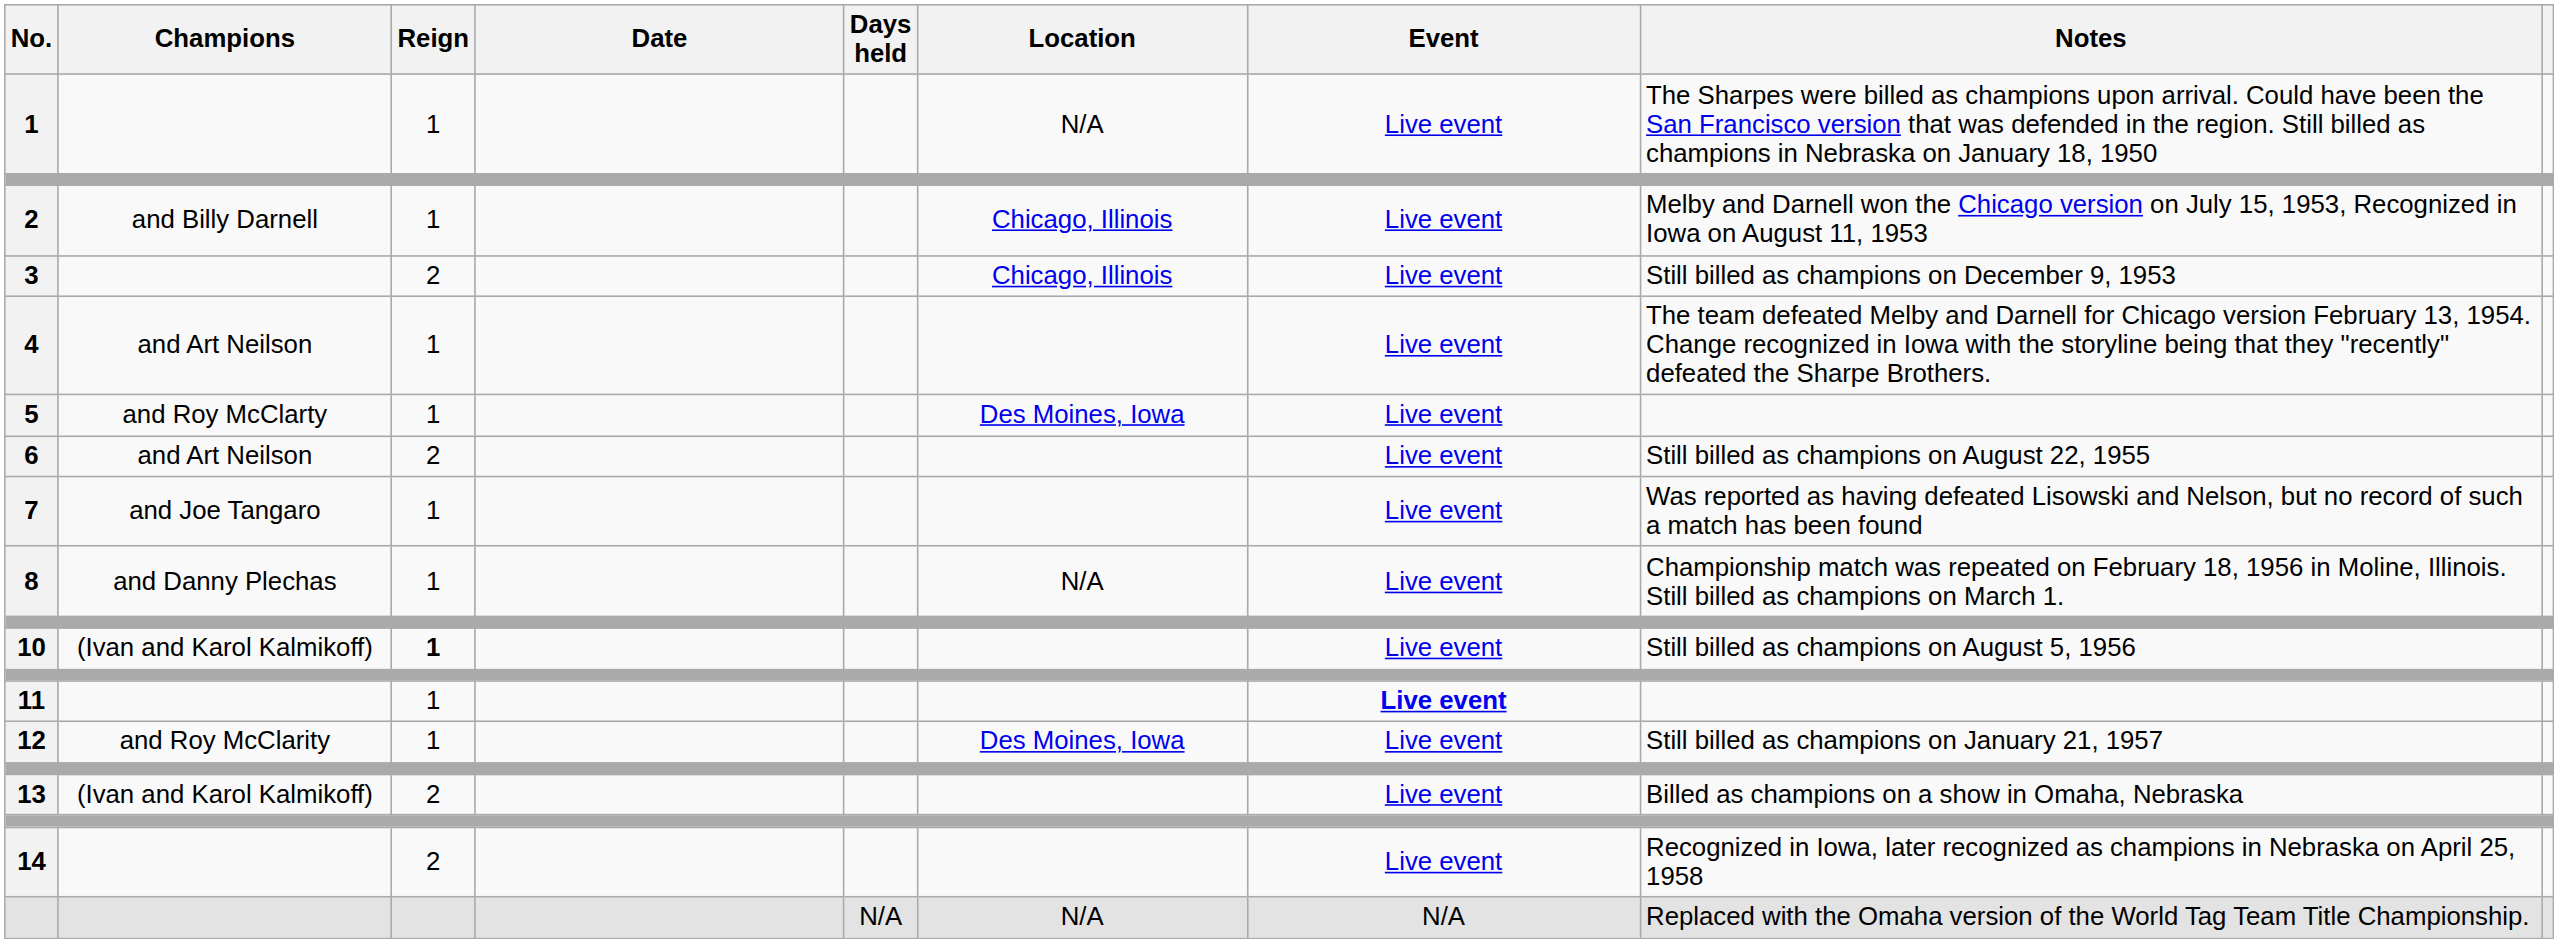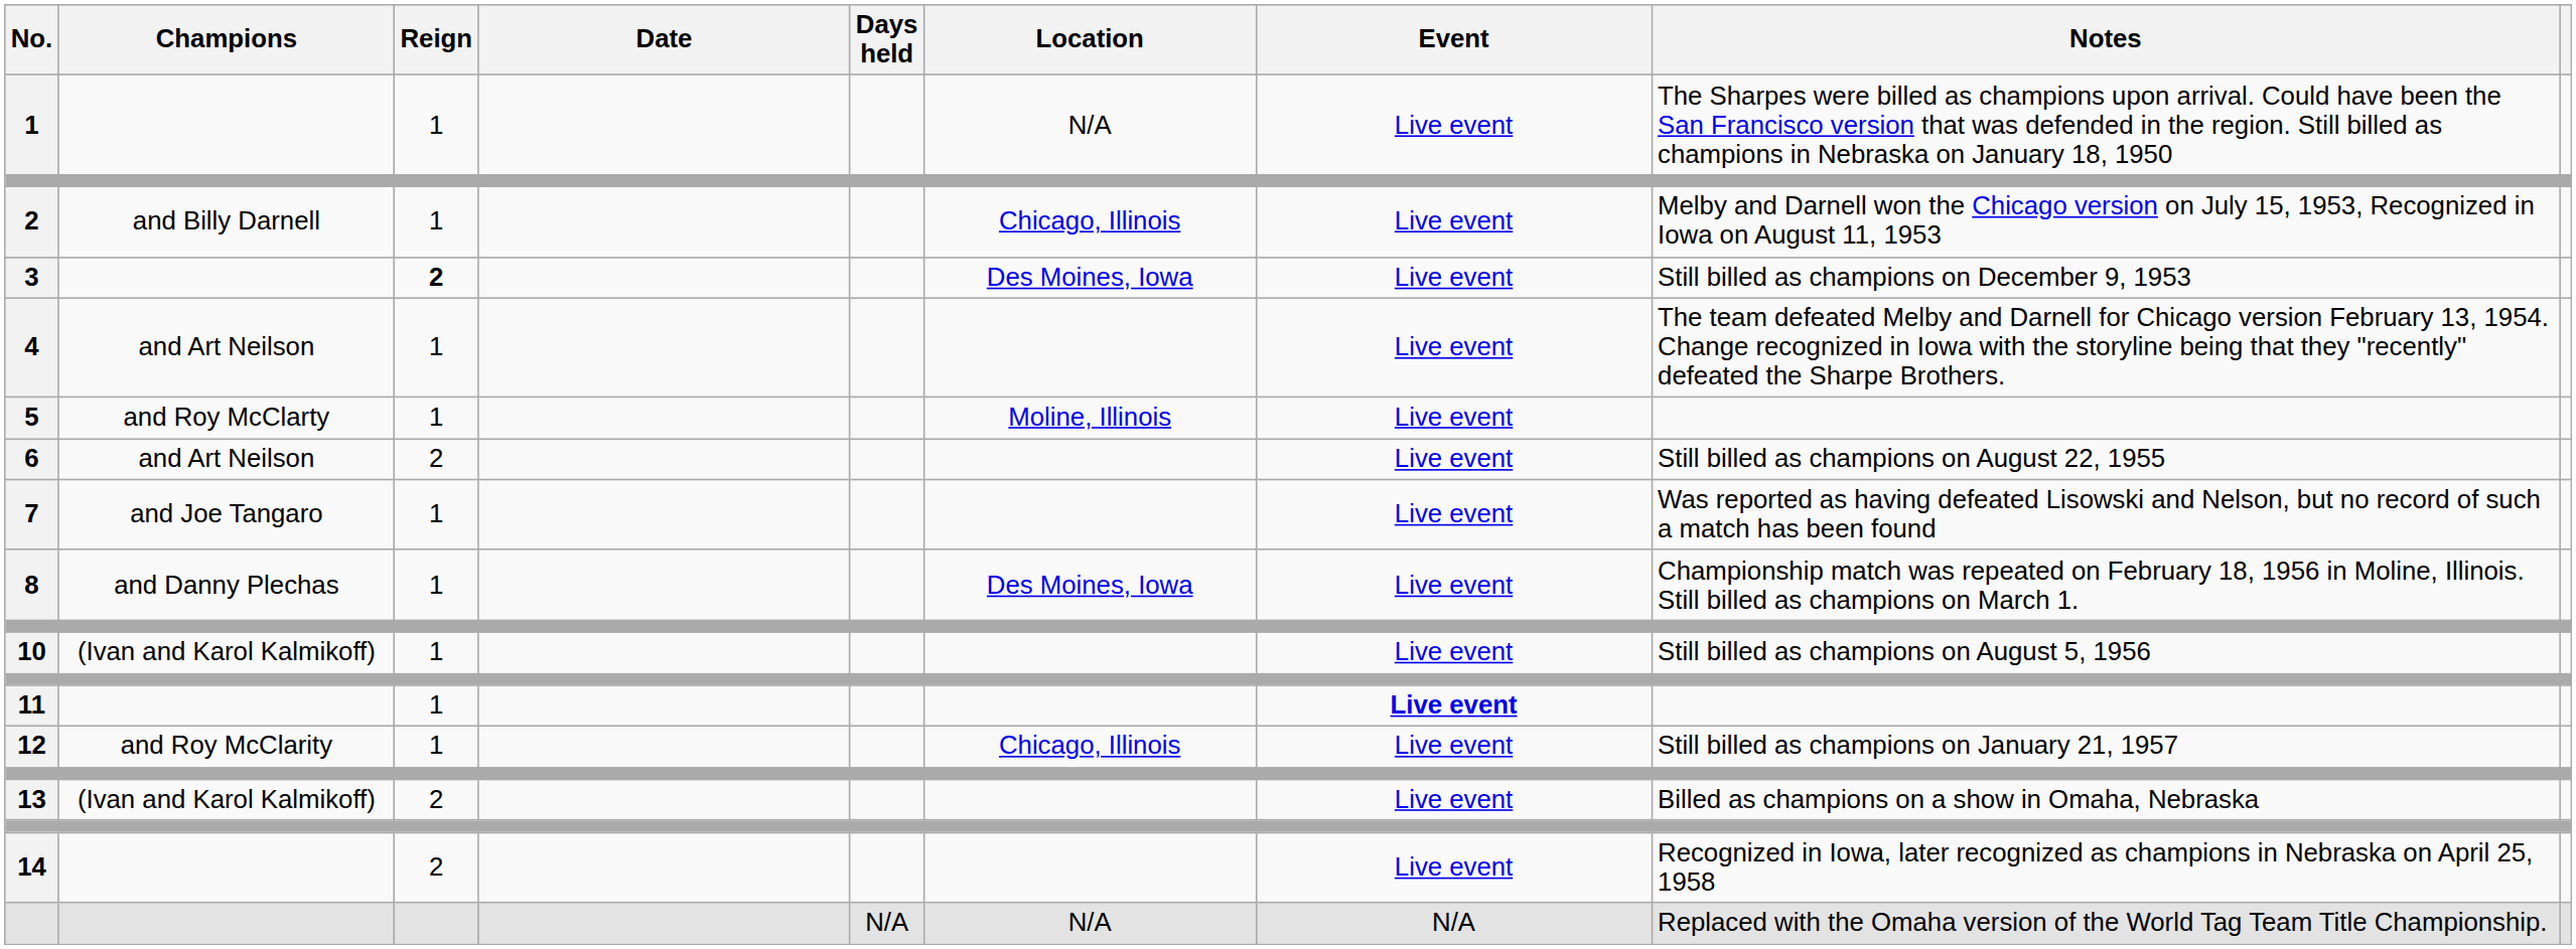 <table class="wikitable sortable" style="text-align: center" width=100%>
 <tr>
 <th width=0 data-sort-type="number" scope="col">No.</th>
 <th width=14% scope="col">Champions</th>
 <th width=0 scope="col">Reign</th>
 <th width=16% scope="col">Date</th>
 <th width=0 data-sort-type="number" scope="col">Days held</th>
 <th width=14% scope="col">Location</th>
 <th width=17% scope="col">Event</th>
 <th width=51% class="unsortable" scope="col">Notes</th>
 <th width=0 class="unsortable" scope="col"></th>
 </tr>
 <tr>
 <th scope=row>1</th>
 <td></td>
 <td>1</td>
 <td> </td>
 <td></td>
 <td>N/A</td>
 <td><a href='#'>Live event</a></td>
 <td align=left>The Sharpes were billed as champions upon arrival. Could have been the <a href='#'>San Francisco version</a> that was defended in the region. Still billed as champions in Nebraska on January 18, 1950</td>
 <td></td>
 </tr>
 <tr>
 <td colspan=9 style="background: #aaaaaa;"></td>
 </tr>
 <tr>
 <th scope=row>2</th>
 <td> and Billy Darnell</td>
 <td>1</td>
 <td> </td>
 <td></td>
 <td><a href='#'>Chicago, Illinois</a></td>
 <td><a href='#'>Live event</a></td>
 <td align=left>Melby and Darnell won the <a href='#'>Chicago version</a> on July 15, 1953, Recognized in Iowa on August 11, 1953</td>
 <td></td>
 </tr>
 <tr>
 <th scope=row>3</th>
 <td></td>
-<td>2</td>
+<td><strong>2</strong></td>
 <td></td>
 <td></td>
-<td><a href='#'>Chicago, Illinois</a></td>
+<td><a href='#'>Des Moines, Iowa</a></td>
 <td><a href='#'>Live event</a></td>
 <td align=left>Still billed as champions on December 9, 1953</td>
 <td></td>
 </tr>
 <tr>
 <th scope=row>4</th>
 <td> and Art Neilson</td>
 <td>1</td>
 <td> </td>
 <td></td>
 <td></td>
 <td><a href='#'>Live event</a></td>
 <td align=left>The team defeated Melby and Darnell for Chicago version February 13, 1954. Change recognized in Iowa with the storyline being that they "recently" defeated the Sharpe Brothers.</td>
 <td></td>
 </tr>
 <tr>
 <th scope=row>5</th>
 <td> and Roy McClarty</td>
 <td>1</td>
 <td></td>
 <td></td>
-<td><a href='#'>Des Moines, Iowa</a></td>
+<td><a href='#'>Moline, Illinois</a></td>
 <td><a href='#'>Live event</a></td>
 <td align=left> </td>
 <td></td>
 </tr>
 <tr>
 <th scope=row>6</th>
 <td> and Art Neilson</td>
 <td>2</td>
 <td> </td>
 <td></td>
 <td></td>
 <td><a href='#'>Live event</a></td>
 <td align=left>Still billed as champions on August 22, 1955</td>
 <td></td>
 </tr>
 <tr>
 <th scope=row>7</th>
 <td> and Joe Tangaro</td>
 <td>1</td>
 <td> </td>
 <td></td>
 <td></td>
 <td><a href='#'>Live event</a></td>
 <td align=left>Was reported as having defeated Lisowski and Nelson, but no record of such a match has been found</td>
 <td></td>
 </tr>
 <tr>
 <th scope=row>8</th>
 <td> and Danny Plechas</td>
 <td>1</td>
 <td></td>
 <td></td>
-<td>N/A</td>
+<td><a href='#'>Des Moines, Iowa</a></td>
 <td><a href='#'>Live event</a></td>
 <td align=left>Championship match was repeated on February 18, 1956 in Moline, Illinois. Still billed as champions on March 1.</td>
 <td></td>
 </tr>
 <tr>
 <td colspan=9 style="background: #aaaaaa;"></td>
 </tr>
 <tr>
 <th scope=row>10</th>
 <td> (Ivan and Karol Kalmikoff)</td>
-<td><strong>1</strong></td>
+<td>1</td>
 <td> </td>
 <td></td>
 <td></td>
 <td><a href='#'>Live event</a></td>
 <td align=left>Still billed as champions on August 5, 1956</td>
 <td></td>
 </tr>
 <tr>
 <td colspan=9 style="background: #aaaaaa;"></td>
 </tr>
 <tr>
 <th scope=row>11</th>
 <td></td>
 <td>1</td>
 <td> </td>
 <td></td>
 <td></td>
 <td><strong><a href='#'>Live event</a></strong></td>
 <td align=left> </td>
 <td></td>
 </tr>
 <tr>
 <th scope=row>12</th>
 <td> and Roy McClarity</td>
 <td>1</td>
 <td></td>
 <td></td>
-<td><a href='#'>Des Moines, Iowa</a></td>
+<td><a href='#'>Chicago, Illinois</a></td>
 <td><a href='#'>Live event</a></td>
 <td align=left>Still billed as champions on January 21, 1957</td>
 <td></td>
 </tr>
 <tr>
 <td colspan=9 style="background: #aaaaaa;"></td>
 </tr>
 <tr>
 <th scope=row>13</th>
 <td> (Ivan and Karol Kalmikoff)</td>
 <td>2</td>
 <td> </td>
 <td></td>
 <td></td>
 <td><a href='#'>Live event</a></td>
 <td align=left>Billed as champions on a show in Omaha, Nebraska</td>
 <td></td>
 </tr>
 <tr>
 <td colspan=9 style="background: #aaaaaa;"></td>
 </tr>
 <tr>
 <th scope=row>14</th>
 <td></td>
 <td>2</td>
 <td> </td>
 <td></td>
 <td></td>
 <td><a href='#'>Live event</a></td>
 <td align=left>Recognized in Iowa, later recognized as champions in Nebraska on April 25, 1958</td>
 <td></td>
 </tr>
 <tr style="background-color:#e3e3e3">
 <td scope="row"></td>
 <td></td>
 <td></td>
 <td></td>
 <td>N/A</td>
 <td>N/A</td>
 <td>N/A</td>
 <td align=left>Replaced with the Omaha version of the World Tag Team Title Championship.</td>
 <td></td>
 </tr>
 </table>
